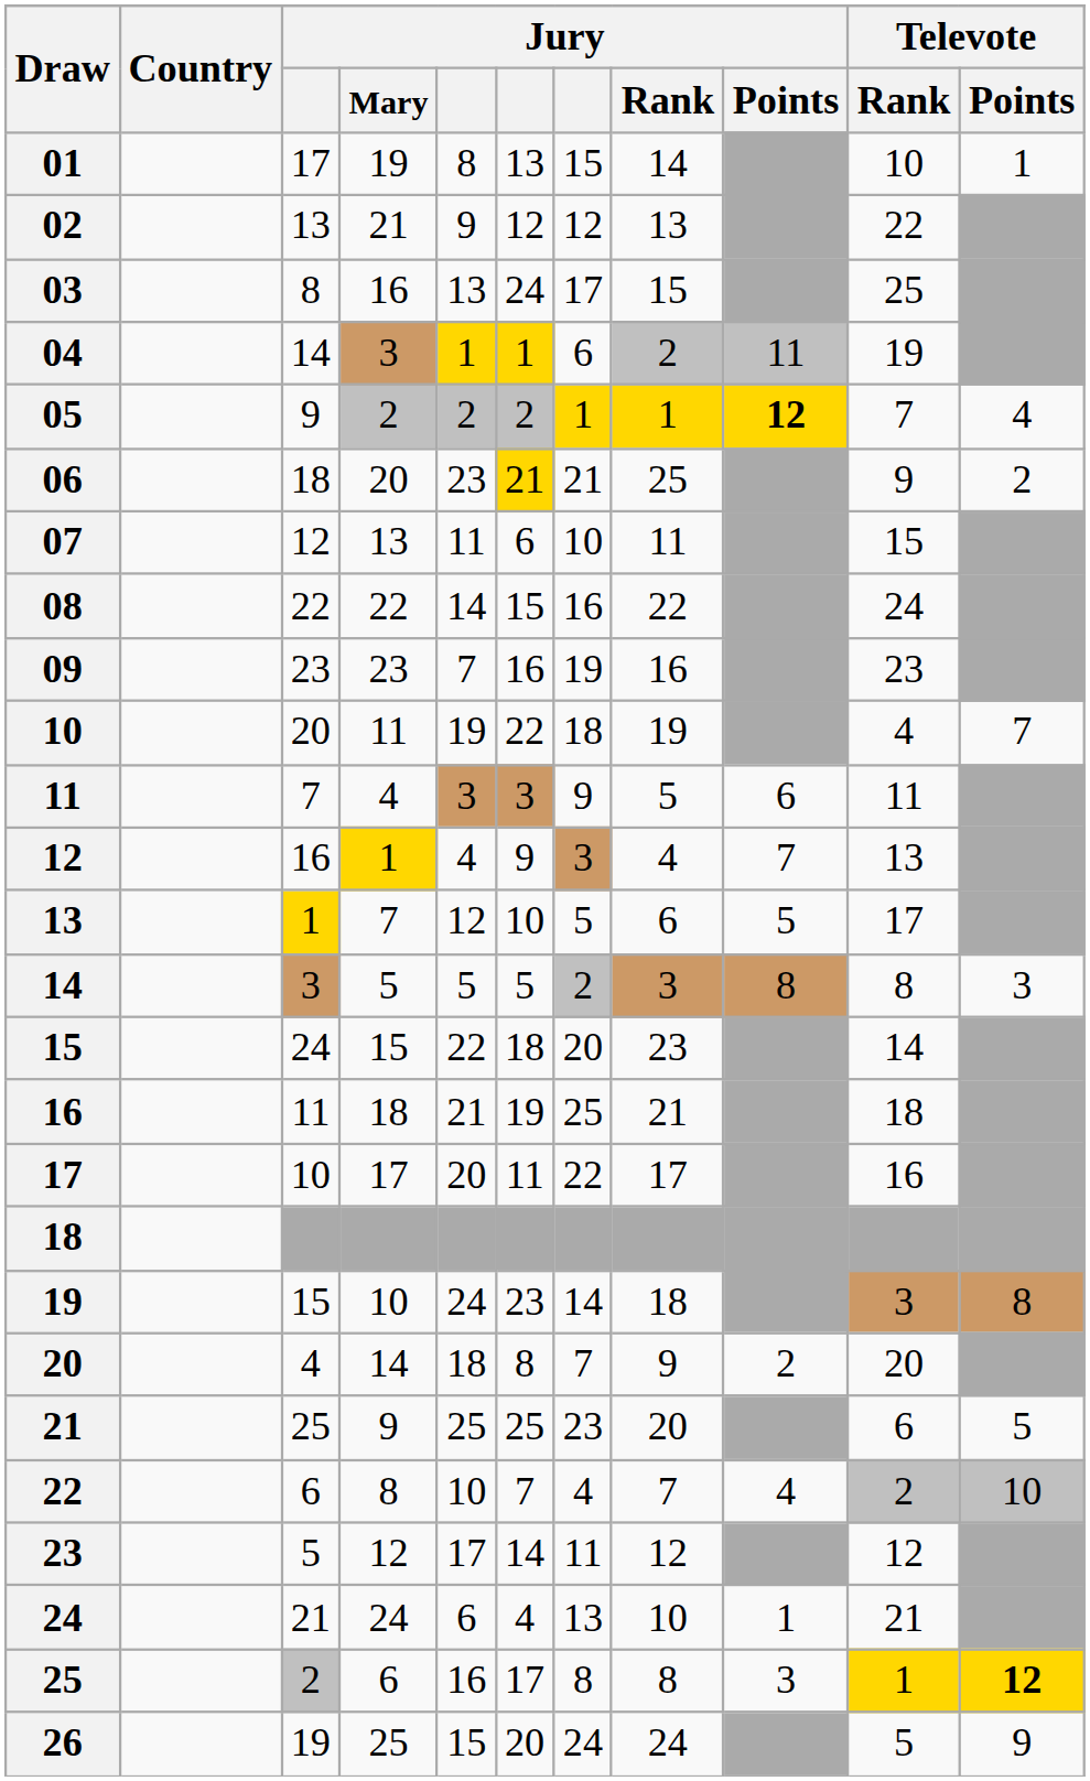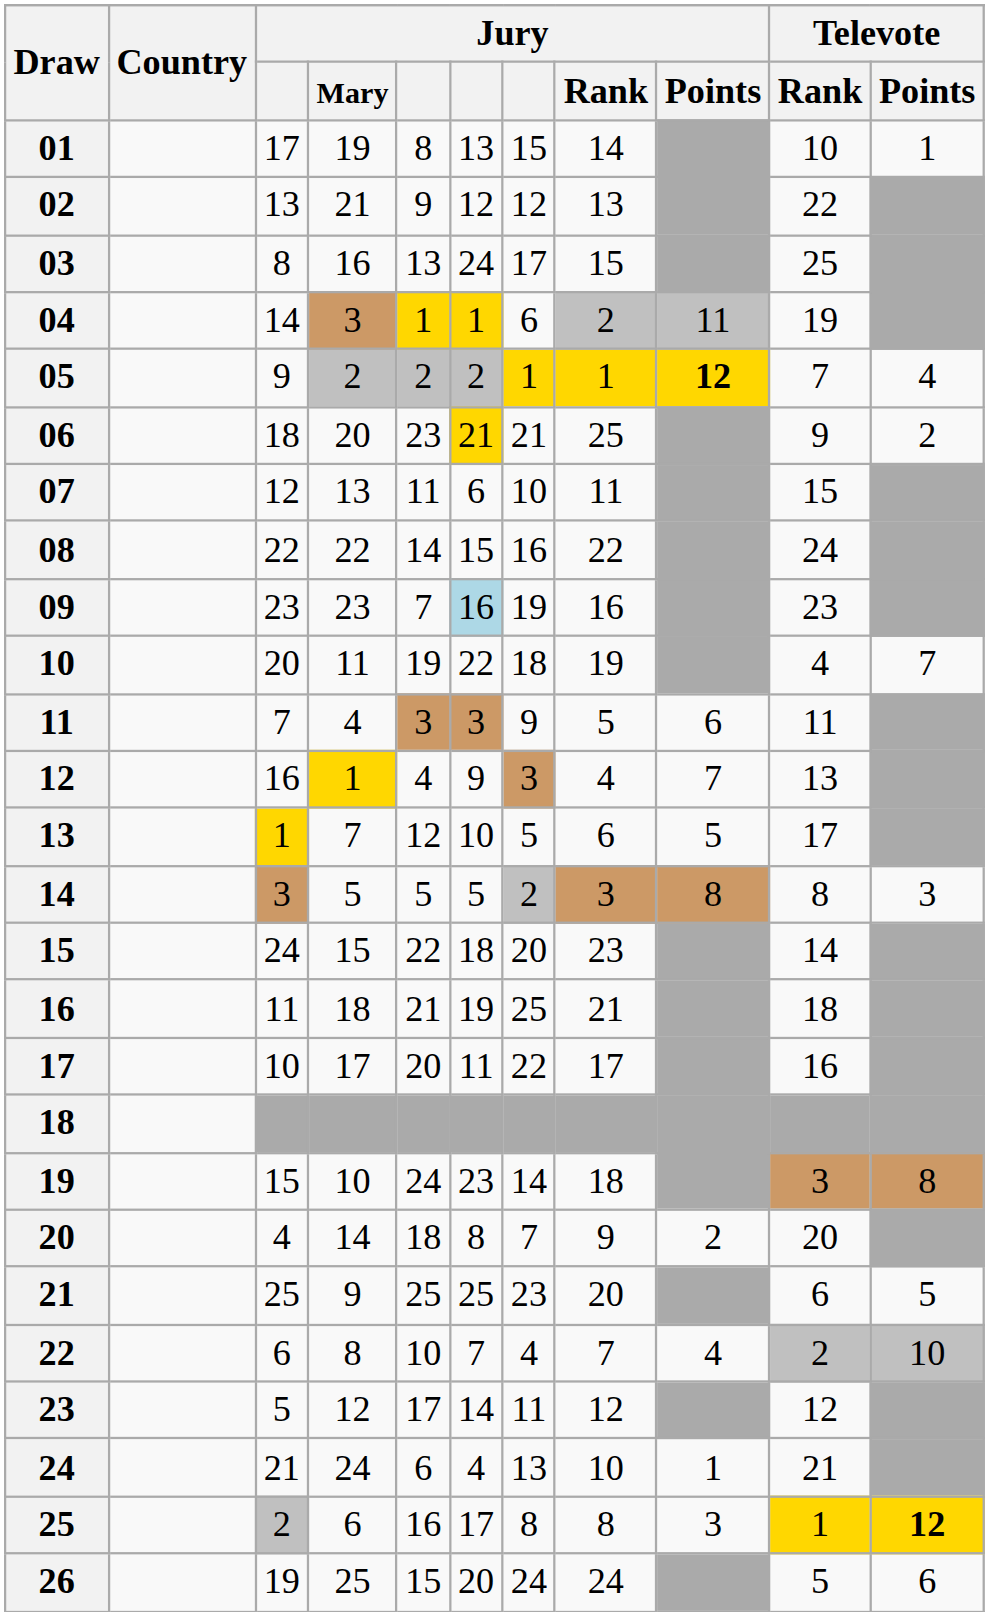 <table class="sortable wikitable collapsible plainrowheaders" style="text-align:center;">
 <tr>
 </tr>
 <tr>
 <th scope="col" rowspan="2">Draw</th>
 <th scope="col" rowspan="2">Country</th>
 <th scope="col" colspan="7">Jury</th>
 <th scope="col" colspan="2">Televote</th>
 </tr>
 <tr>
 <th scope="col"><small></small></th>
 <th scope="col"><small>Mary</small></th>
 <th scope="col"><small></small></th>
 <th scope="col"><small></small></th>
 <th scope="col"><small></small></th>
 <th scope="col">Rank</th>
 <th scope="col">Points</th>
 <th scope="col">Rank</th>
 <th scope="col">Points</th>
 </tr>
 <tr>
 <th scope="row" style="text-align:center;">01</th>
 <td style="text-align:left;"></td>
 <td>17</td>
 <td>19</td>
 <td>8</td>
 <td>13</td>
 <td>15</td>
 <td>14</td>
 <td style="background:#AAAAAA;"></td>
 <td>10</td>
 <td>1</td>
 </tr>
 <tr>
 <th scope="row" style="text-align:center;">02</th>
 <td style="text-align:left;"></td>
 <td>13</td>
 <td>21</td>
 <td>9</td>
 <td>12</td>
 <td>12</td>
 <td>13</td>
 <td style="background:#AAAAAA;"></td>
 <td>22</td>
 <td style="background:#AAAAAA;"></td>
 </tr>
 <tr>
 <th scope="row" style="text-align:center;">03</th>
 <td style="text-align:left;"></td>
 <td>8</td>
 <td>16</td>
 <td>13</td>
 <td>24</td>
 <td>17</td>
 <td>15</td>
 <td style="background:#AAAAAA;"></td>
 <td>25</td>
 <td style="background:#AAAAAA;"></td>
 </tr>
 <tr>
 <th scope="row" style="text-align:center;">04</th>
 <td style="text-align:left;"></td>
 <td>14</td>
 <td style="background:#CC9966;">3</td>
 <td style="background:gold;">1</td>
 <td style="background:gold;">1</td>
 <td>6</td>
 <td style="background:silver;">2</td>
 <td style="background:silver;">11</td>
 <td>19</td>
 <td style="background:#AAAAAA;"></td>
 </tr>
 <tr>
 <th scope="row" style="text-align:center;">05</th>
 <td style="text-align:left;"></td>
 <td>9</td>
 <td style="background:silver;">2</td>
 <td style="background:silver;">2</td>
 <td style="background:silver;">2</td>
 <td style="background:gold;">1</td>
 <td style="background:gold;">1</td>
 <td style="background:gold;"><strong>12</strong></td>
 <td>7</td>
 <td>4</td>
 </tr>
 <tr>
 <th scope="row" style="text-align:center;">06</th>
 <td style="text-align:left;"></td>
 <td>18</td>
 <td>20</td>
 <td>23</td>
 <td style="background: gold;">21</td>
 <td>21</td>
 <td>25</td>
 <td style="background:#AAAAAA;"></td>
 <td>9</td>
 <td>2</td>
 </tr>
 <tr>
 <th scope="row" style="text-align:center;">07</th>
 <td style="text-align:left;"></td>
 <td>12</td>
 <td>13</td>
 <td>11</td>
 <td>6</td>
 <td>10</td>
 <td>11</td>
 <td style="background:#AAAAAA;"></td>
 <td>15</td>
 <td style="background:#AAAAAA;"></td>
 </tr>
 <tr>
 <th scope="row" style="text-align:center;">08</th>
 <td style="text-align:left;"></td>
 <td>22</td>
 <td>22</td>
 <td>14</td>
 <td>15</td>
 <td>16</td>
 <td>22</td>
 <td style="background:#AAAAAA;"></td>
 <td>24</td>
 <td style="background:#AAAAAA;"></td>
 </tr>
 <tr>
 <th scope="row" style="text-align:center;">09</th>
 <td style="text-align:left;"></td>
 <td>23</td>
 <td>23</td>
 <td>7</td>
-<td>16</td>
+<td style="background: lightblue;">16</td>
 <td>19</td>
 <td>16</td>
 <td style="background:#AAAAAA;"></td>
 <td>23</td>
 <td style="background:#AAAAAA;"></td>
 </tr>
 <tr>
 <th scope="row" style="text-align:center;">10</th>
 <td style="text-align:left;"></td>
 <td>20</td>
 <td>11</td>
 <td>19</td>
 <td>22</td>
 <td>18</td>
 <td>19</td>
 <td style="background:#AAAAAA;"></td>
 <td>4</td>
 <td>7</td>
 </tr>
 <tr>
 <th scope="row" style="text-align:center;">11</th>
 <td style="text-align:left;"></td>
 <td>7</td>
 <td>4</td>
 <td style="background:#CC9966;">3</td>
 <td style="background:#CC9966;">3</td>
 <td>9</td>
 <td>5</td>
 <td>6</td>
 <td>11</td>
 <td style="background:#AAAAAA;"></td>
 </tr>
 <tr>
 <th scope="row" style="text-align:center;">12</th>
 <td style="text-align:left;"></td>
 <td>16</td>
 <td style="background:gold;">1</td>
 <td>4</td>
 <td>9</td>
 <td style="background:#CC9966;">3</td>
 <td>4</td>
 <td>7</td>
 <td>13</td>
 <td style="background:#AAAAAA;"></td>
 </tr>
 <tr>
 <th scope="row" style="text-align:center;">13</th>
 <td style="text-align:left;"></td>
 <td style="background:gold;">1</td>
 <td>7</td>
 <td>12</td>
 <td>10</td>
 <td>5</td>
 <td>6</td>
 <td>5</td>
 <td>17</td>
 <td style="background:#AAAAAA;"></td>
 </tr>
 <tr>
 <th scope="row" style="text-align:center;">14</th>
 <td style="text-align:left;"></td>
 <td style="background:#CC9966;">3</td>
 <td>5</td>
 <td>5</td>
 <td>5</td>
 <td style="background:silver;">2</td>
 <td style="background:#CC9966;">3</td>
 <td style="background:#CC9966;">8</td>
 <td>8</td>
 <td>3</td>
 </tr>
 <tr>
 <th scope="row" style="text-align:center;">15</th>
 <td style="text-align:left;"></td>
 <td>24</td>
 <td>15</td>
 <td>22</td>
 <td>18</td>
 <td>20</td>
 <td>23</td>
 <td style="background:#AAAAAA;"></td>
 <td>14</td>
 <td style="background:#AAAAAA;"></td>
 </tr>
 <tr>
 <th scope="row" style="text-align:center;">16</th>
 <td style="text-align:left;"></td>
 <td>11</td>
 <td>18</td>
 <td>21</td>
 <td>19</td>
 <td>25</td>
 <td>21</td>
 <td style="background:#AAAAAA;"></td>
 <td>18</td>
 <td style="background:#AAAAAA;"></td>
 </tr>
 <tr>
 <th scope="row" style="text-align:center;">17</th>
 <td style="text-align:left;"></td>
 <td>10</td>
 <td>17</td>
 <td>20</td>
 <td>11</td>
 <td>22</td>
 <td>17</td>
 <td style="background:#AAAAAA;"></td>
 <td>16</td>
 <td style="background:#AAAAAA;"></td>
 </tr>
 <tr class="sortbottom">
 <th scope="row" style="text-align:center;">18</th>
 <td style="text-align:left;"></td>
 <td style="background:#AAAAAA;"></td>
 <td style="background:#AAAAAA;"></td>
 <td style="background:#AAAAAA;"></td>
 <td style="background:#AAAAAA;"></td>
 <td style="background:#AAAAAA;"></td>
 <td style="background:#AAAAAA;"></td>
 <td style="background:#AAAAAA;"></td>
 <td style="background:#AAAAAA;"></td>
 <td style="background:#AAAAAA;"></td>
 </tr>
 <tr>
 <th scope="row" style="text-align:center;">19</th>
 <td style="text-align:left;"></td>
 <td>15</td>
 <td>10</td>
 <td>24</td>
 <td>23</td>
 <td>14</td>
 <td>18</td>
 <td style="background:#AAAAAA;"></td>
 <td style="background:#CC9966;">3</td>
 <td style="background:#CC9966;">8</td>
 </tr>
 <tr>
 <th scope="row" style="text-align:center;">20</th>
 <td style="text-align:left;"></td>
 <td>4</td>
 <td>14</td>
 <td>18</td>
 <td>8</td>
 <td>7</td>
 <td>9</td>
 <td>2</td>
 <td>20</td>
 <td style="background:#AAAAAA;"></td>
 </tr>
 <tr>
 <th scope="row" style="text-align:center;">21</th>
 <td style="text-align:left;"></td>
 <td>25</td>
 <td>9</td>
 <td>25</td>
 <td>25</td>
 <td>23</td>
 <td>20</td>
 <td style="background:#AAAAAA;"></td>
 <td>6</td>
 <td>5</td>
 </tr>
 <tr>
 <th scope="row" style="text-align:center;">22</th>
 <td style="text-align:left;"></td>
 <td>6</td>
 <td>8</td>
 <td>10</td>
 <td>7</td>
 <td>4</td>
 <td>7</td>
 <td>4</td>
 <td style="background:silver;">2</td>
 <td style="background:silver;">10</td>
 </tr>
 <tr>
 <th scope="row" style="text-align:center;">23</th>
 <td style="text-align:left;"></td>
 <td>5</td>
 <td>12</td>
 <td>17</td>
 <td>14</td>
 <td>11</td>
 <td>12</td>
 <td style="background:#AAAAAA;"></td>
 <td>12</td>
 <td style="background:#AAAAAA;"></td>
 </tr>
 <tr>
 <th scope="row" style="text-align:center;">24</th>
 <td style="text-align:left;"></td>
 <td>21</td>
 <td>24</td>
 <td>6</td>
 <td>4</td>
 <td>13</td>
 <td>10</td>
 <td>1</td>
 <td>21</td>
 <td style="background:#AAAAAA;"></td>
 </tr>
 <tr>
 <th scope="row" style="text-align:center;">25</th>
 <td style="text-align:left;"></td>
 <td style="background:silver;">2</td>
 <td>6</td>
 <td>16</td>
 <td>17</td>
 <td>8</td>
 <td>8</td>
 <td>3</td>
 <td style="background:gold;">1</td>
 <td style="background:gold;"><strong>12</strong></td>
 </tr>
 <tr>
 <th scope="row" style="text-align:center;">26</th>
 <td style="text-align:left;"></td>
 <td>19</td>
 <td>25</td>
 <td>15</td>
 <td>20</td>
 <td>24</td>
 <td>24</td>
 <td style="background:#AAAAAA;"></td>
 <td>5</td>
-<td>9</td>
+<td>6</td>
 </tr>
 </table>
